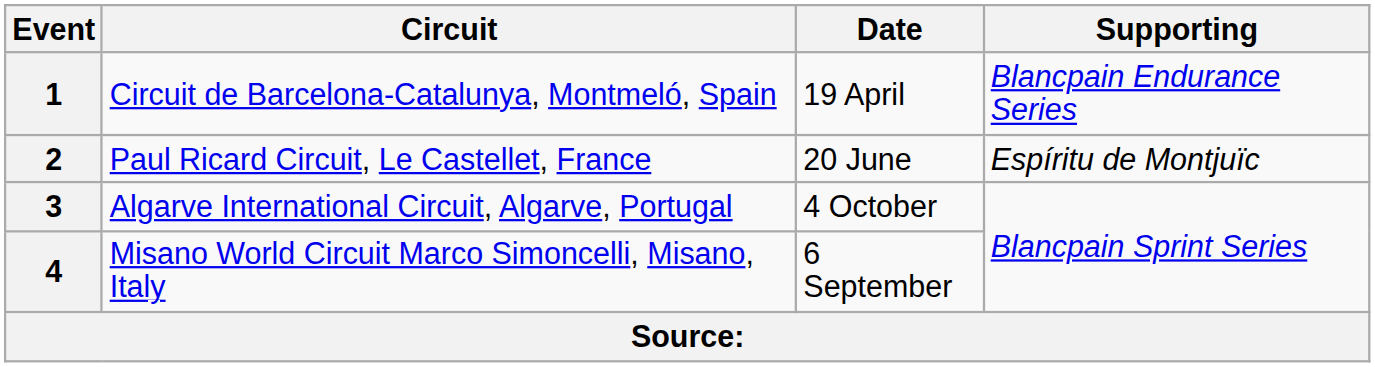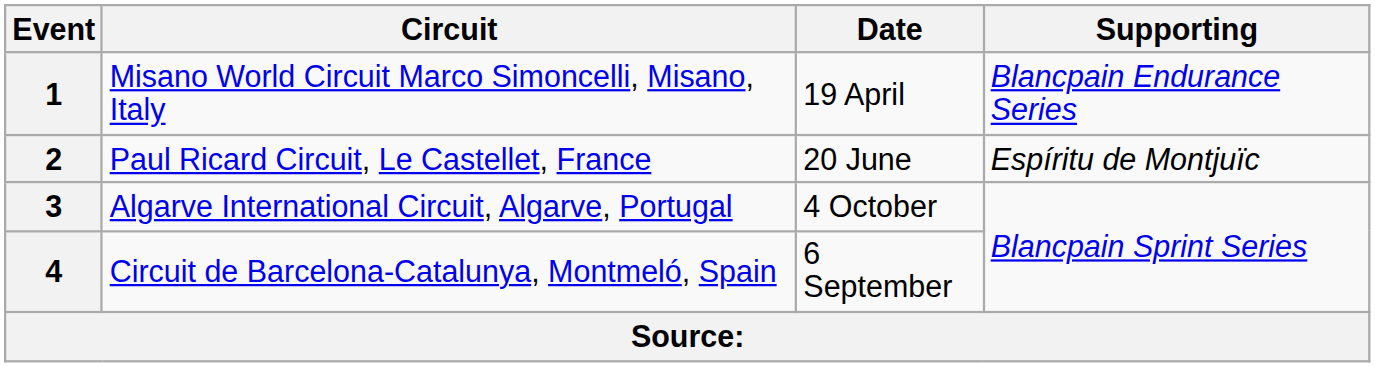 <table class="wikitable" style="font-size: 85%;">
 <tr>
 <th>Event</th>
 <th>Circuit</th>
 <th>Date</th>
 <th>Supporting</th>
 </tr>
 <tr>
 <th>1</th>
-<td> <a href='#'>Circuit de Barcelona-Catalunya</a>, <a href='#'>Montmeló</a>, <a href='#'>Spain</a></td>
+<td> <a href='#'>Misano World Circuit Marco Simoncelli</a>, <a href='#'>Misano</a>, <a href='#'>Italy</a></td>
 <td>19 April</td>
 <td><em><a href='#'>Blancpain Endurance Series</a></em></td>
 </tr>
 <tr>
 <th>2</th>
 <td> <a href='#'>Paul Ricard Circuit</a>, <a href='#'>Le Castellet</a>, <a href='#'>France</a></td>
 <td>20 June</td>
 <td><em>Espíritu de Montjuïc</em></td>
 </tr>
 <tr>
 <th>3</th>
 <td> <a href='#'>Algarve International Circuit</a>, <a href='#'>Algarve</a>, <a href='#'>Portugal</a></td>
 <td>4 October</td>
 <td rowspan=2><em><a href='#'>Blancpain Sprint Series</a></em></td>
 </tr>
 <tr>
 <th>4</th>
-<td> <a href='#'>Misano World Circuit Marco Simoncelli</a>, <a href='#'>Misano</a>, <a href='#'>Italy</a></td>
+<td> <a href='#'>Circuit de Barcelona-Catalunya</a>, <a href='#'>Montmeló</a>, <a href='#'>Spain</a></td>
 <td>6 September</td>
 </tr>
 <tr>
 <th colspan=4>Source: </th>
 </tr>
 </table>
